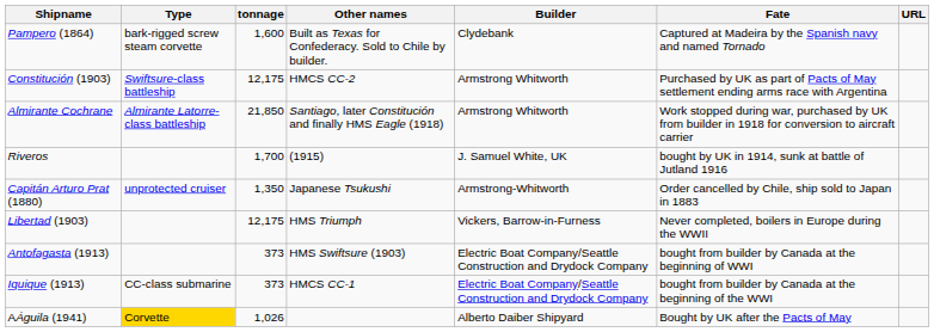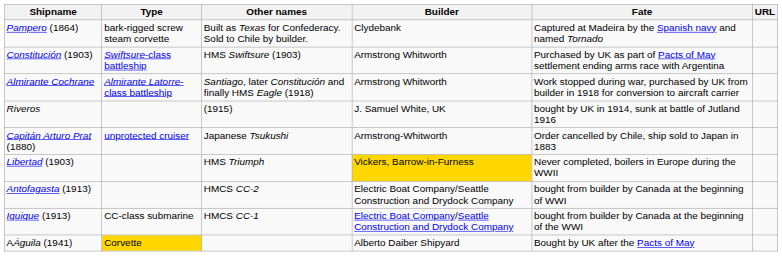 <table class="wikitable sortable"  95%;">
 <tr>
 <th scope="col" style="width:150px;">Shipname</th>
 <th scope="col">Type</th>
-<th scope="col">tonnage</th>
 <th class="unsortable">Other names</th>
 <th>Builder</th>
 <th class="unsortable">Fate</th>
 <th>URL</th>
 </tr>
 <tr valign="top">
 <td><a href='#'><em>Pampero</em></a> (1864)</td>
 <td>bark-rigged screw steam corvette</td>
-<td style="text-align:right;">1,600</td>
 <td>Built as <em>Texas</em> for Confederacy. Sold to Chile by builder.</td>
 <td>Clydebank</td>
 <td>Captured at Madeira by the <a href='#'>Spanish navy</a> and named <em>Tornado</em></td>
 <td></td>
 </tr>
 <tr valign="top">
 <td><a href='#'><em>Constitución</em></a> (1903)</td>
 <td><a href='#'><em>Swiftsure</em>-class battleship</a></td>
-<td style="text-align:right;">12,175</td>
-<td>HMCS <em>CC-2</em></td>
+<td>HMS <em>Swiftsure</em> (1903)</td>
 <td>Armstrong Whitworth</td>
 <td>Purchased by UK as part of <a href='#'>Pacts of May</a> settlement ending arms race with Argentina</td>
 <td></td>
 </tr>
 <tr valign="top">
 <td><a href='#'><em>Almirante Cochrane</em></a></td>
 <td><a href='#'><em>Almirante Latorre</em>-class battleship</a></td>
-<td style="text-align:right;">21,850</td>
 <td><em>Santiago</em>, later <em>Constitución</em> and finally HMS <em>Eagle</em> (1918)</td>
 <td>Armstrong Whitworth</td>
 <td>Work stopped during war, purchased by UK from builder in 1918 for conversion to aircraft carrier</td>
 <td></td>
 </tr>
 <tr valign="top">
 <td><em>Riveros</em></td>
 <td></td>
-<td style="text-align:right;">1,700</td>
 <td> (1915)</td>
 <td>J. Samuel White, UK</td>
 <td>bought by UK in 1914, sunk at battle of Jutland 1916</td>
 <td></td>
 </tr>
 <tr valign="top">
 <td><a href='#'><em>Capitán Arturo Prat</em></a> (1880)</td>
 <td><a href='#'>unprotected cruiser</a></td>
-<td style="text-align:right;">1,350</td>
 <td>Japanese <em>Tsukushi</em></td>
 <td>Armstrong-Whitworth</td>
 <td>Order cancelled by Chile, ship sold to Japan in 1883</td>
 <td></td>
 </tr>
 <tr valign="top">
 <td><a href='#'><em>Libertad</em></a> (1903)</td>
 <td></td>
-<td style="text-align:right;">12,175</td>
 <td>HMS <em>Triumph</em></td>
-<td>Vickers, Barrow-in-Furness</td>
+<td style="background: gold;">Vickers, Barrow-in-Furness</td>
 <td>Never completed, boilers in Europe during the WWII</td>
 <td></td>
 </tr>
 <tr valign="top">
 <td><a href='#'><em>Antofagasta</em></a> (1913)</td>
 <td></td>
-<td style="text-align:right;">373</td>
-<td>HMS <em>Swiftsure</em> (1903)</td>
+<td>HMCS <em>CC-2</em></td>
 <td>Electric Boat Company/Seattle Construction and Drydock Company</td>
 <td>bought from builder by Canada at the beginning of WWI</td>
 <td></td>
 </tr>
 <tr valign="top">
 <td><a href='#'><em>Iquique</em></a> (1913)</td>
 <td>CC-class submarine</td>
-<td style="text-align:right;">373</td>
 <td>HMCS <em>CC-1</em></td>
 <td><a href='#'>Electric Boat Company</a>/<a href='#'>Seattle Construction and Drydock Company</a></td>
 <td>bought from builder by Canada at the beginning of the WWI</td>
 <td></td>
 </tr>
 <tr valign="top">
 <td><span>A</span><em>Águila</em> (1941)</td>
 <td style="background: gold;">Corvette</td>
-<td style="text-align:right;">1,026</td>
 <td></td>
 <td>Alberto Daiber Shipyard</td>
 <td>Bought by UK after the <a href='#'>Pacts of May</a></td>
 <td></td>
 </tr>
 </table>
